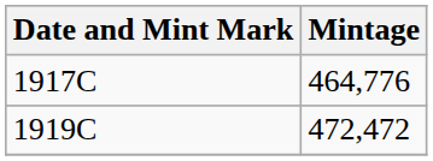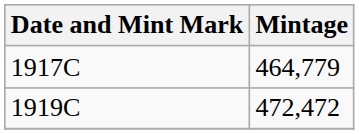 <table class="wikitable">
 <tr>
 <th>Date and Mint Mark</th>
 <th>Mintage</th>
 </tr>
 <tr>
 <td>1917C</td>
-<td>464,776</td>
+<td>464,779</td>
 </tr>
 <tr>
 <td>1919C</td>
 <td>472,472</td>
 </tr>
 <tr>
 </tr>
 </table>
